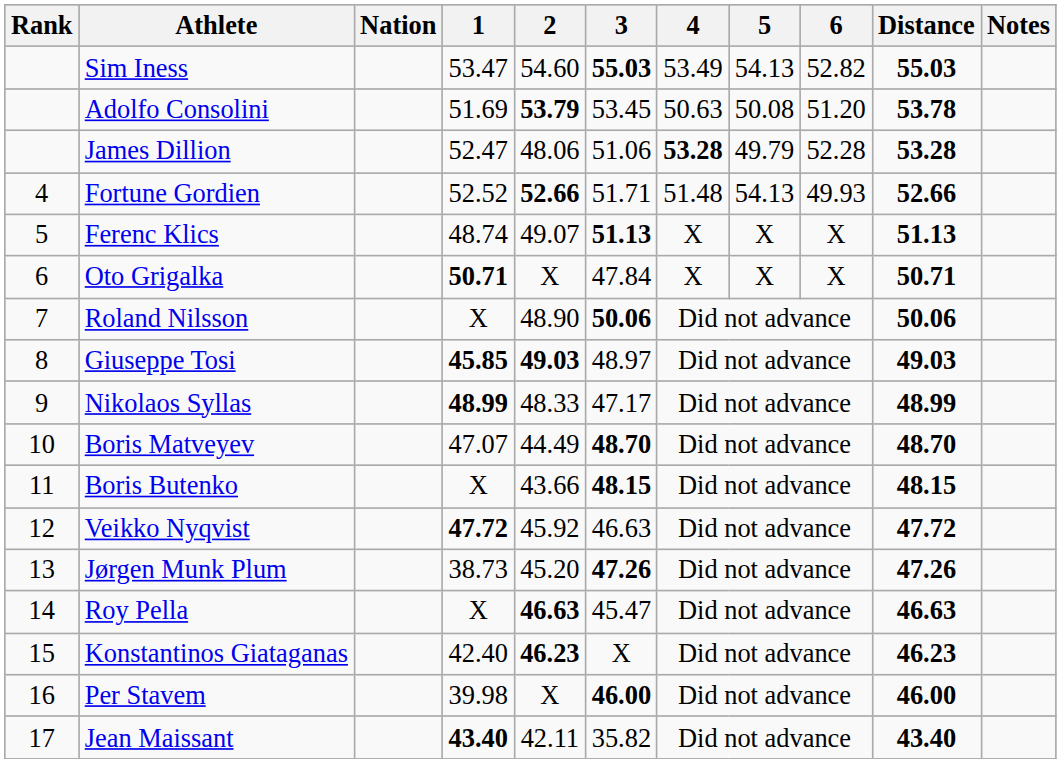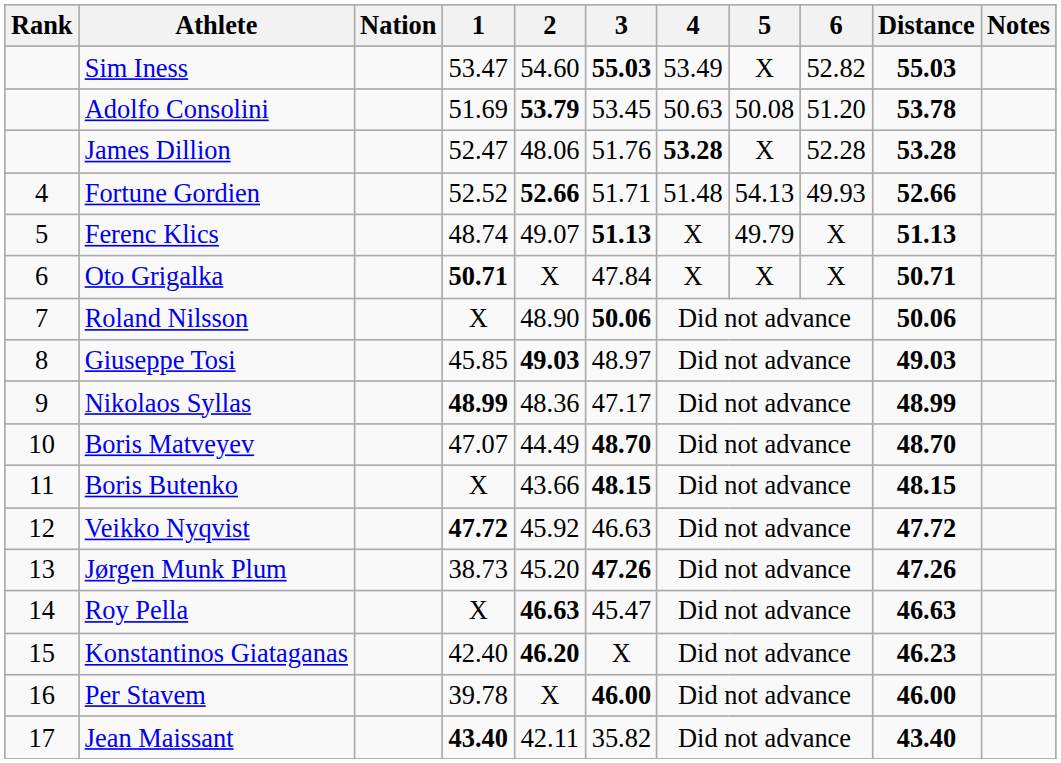 <table class="wikitable sortable" style="text-align:center">
 <tr>
 <th>Rank</th>
 <th>Athlete</th>
 <th>Nation</th>
 <th>1</th>
 <th>2</th>
 <th>3</th>
 <th>4</th>
 <th>5</th>
 <th>6</th>
 <th>Distance</th>
 <th>Notes</th>
 </tr>
 <tr>
 <td></td>
 <td align="left"><a href='#'>Sim Iness</a></td>
 <td align=left></td>
 <td>53.47 </td>
 <td>54.60 </td>
 <td><strong>55.03</strong> </td>
 <td>53.49</td>
-<td>54.13</td>
+<td data-sort-value=1.00>X</td>
 <td>52.82</td>
 <td><strong>55.03</strong></td>
 <td></td>
 </tr>
 <tr>
 <td></td>
 <td align="left"><a href='#'>Adolfo Consolini</a></td>
 <td align="left"></td>
 <td>51.69</td>
 <td><strong>53.79</strong></td>
 <td>53.45</td>
 <td>50.63</td>
 <td>50.08</td>
 <td>51.20</td>
 <td><strong>53.78</strong></td>
 <td></td>
 </tr>
 <tr>
 <td></td>
 <td align="left"><a href='#'>James Dillion</a></td>
 <td align=left></td>
 <td>52.47</td>
 <td>48.06</td>
-<td>51.06</td>
+<td>51.76</td>
 <td><strong>53.28</strong></td>
-<td>49.79</td>
+<td data-sort-value=1.00>X</td>
 <td>52.28</td>
 <td><strong>53.28</strong></td>
 <td></td>
 </tr>
 <tr>
 <td>4</td>
 <td align="left"><a href='#'>Fortune Gordien</a></td>
 <td align="left"></td>
 <td>52.52</td>
 <td><strong>52.66</strong></td>
 <td>51.71</td>
 <td>51.48</td>
 <td>54.13</td>
 <td>49.93</td>
 <td><strong>52.66</strong></td>
 <td></td>
 </tr>
 <tr>
 <td>5</td>
 <td align="left"><a href='#'>Ferenc Klics</a></td>
 <td align=left></td>
 <td>48.74</td>
 <td>49.07</td>
 <td><strong>51.13</strong></td>
 <td data-sort-value=1.00>X</td>
-<td data-sort-value=1.00>X</td>
+<td>49.79</td>
 <td data-sort-value=1.00>X</td>
 <td><strong>51.13</strong></td>
 <td></td>
 </tr>
 <tr>
 <td>6</td>
 <td align="left"><a href='#'>Oto Grigalka</a></td>
 <td align="left"></td>
 <td><strong>50.71</strong></td>
 <td data-sort-value=1.00>X</td>
 <td>47.84</td>
 <td data-sort-value=1.00>X</td>
 <td data-sort-value=1.00>X</td>
 <td data-sort-value=1.00>X</td>
 <td><strong>50.71</strong></td>
 <td></td>
 </tr>
 <tr>
 <td>7</td>
 <td align="left"><a href='#'>Roland Nilsson</a></td>
 <td align=left></td>
 <td data-sort-value=1.00>X</td>
 <td>48.90</td>
 <td><strong>50.06</strong></td>
 <td colspan=3 data-sort-value=0.00>Did not advance</td>
 <td><strong>50.06</strong></td>
 <td></td>
 </tr>
 <tr>
 <td>8</td>
 <td align="left"><a href='#'>Giuseppe Tosi</a></td>
 <td align=left></td>
-<td><strong>45.85</strong></td>
+<td>45.85</td>
 <td><strong>49.03</strong></td>
 <td>48.97</td>
 <td colspan=3 data-sort-value=0.00>Did not advance</td>
 <td><strong>49.03</strong></td>
 <td></td>
 </tr>
 <tr>
 <td>9</td>
 <td align="left"><a href='#'>Nikolaos Syllas</a></td>
 <td align=left></td>
 <td><strong>48.99</strong></td>
-<td>48.33</td>
+<td>48.36</td>
 <td>47.17</td>
 <td colspan=3 data-sort-value=0.00>Did not advance</td>
 <td><strong>48.99</strong></td>
 <td></td>
 </tr>
 <tr>
 <td>10</td>
 <td align="left"><a href='#'>Boris Matveyev</a></td>
 <td align=left></td>
 <td>47.07</td>
 <td>44.49</td>
 <td><strong>48.70</strong></td>
 <td colspan=3 data-sort-value=0.00>Did not advance</td>
 <td><strong>48.70</strong></td>
 <td></td>
 </tr>
 <tr>
 <td>11</td>
 <td align="left"><a href='#'>Boris Butenko</a></td>
 <td align=left></td>
 <td data-sort-value=1.00>X</td>
 <td>43.66</td>
 <td><strong>48.15</strong></td>
 <td colspan=3 data-sort-value=0.00>Did not advance</td>
 <td><strong>48.15</strong></td>
 <td></td>
 </tr>
 <tr>
 <td>12</td>
 <td align="left"><a href='#'>Veikko Nyqvist</a></td>
 <td align=left></td>
 <td><strong>47.72</strong></td>
 <td>45.92</td>
 <td>46.63</td>
 <td colspan=3 data-sort-value=0.00>Did not advance</td>
 <td><strong>47.72</strong></td>
 <td></td>
 </tr>
 <tr>
 <td>13</td>
 <td align="left"><a href='#'>Jørgen Munk Plum</a></td>
 <td align=left></td>
 <td>38.73</td>
 <td>45.20</td>
 <td><strong>47.26</strong></td>
 <td colspan=3 data-sort-value=0.00>Did not advance</td>
 <td><strong>47.26</strong></td>
 <td></td>
 </tr>
 <tr>
 <td>14</td>
 <td align="left"><a href='#'>Roy Pella</a></td>
 <td align=left></td>
 <td data-sort-value=1.00>X</td>
 <td><strong>46.63</strong></td>
 <td>45.47</td>
 <td colspan=3 data-sort-value=0.00>Did not advance</td>
 <td><strong>46.63</strong></td>
 <td></td>
 </tr>
 <tr>
 <td>15</td>
 <td align="left"><a href='#'>Konstantinos Giataganas</a></td>
 <td align=left></td>
 <td>42.40</td>
-<td><strong>46.23</strong></td>
+<td><strong>46.20</strong></td>
 <td data-sort-value=1.00>X</td>
 <td colspan=3 data-sort-value=0.00>Did not advance</td>
 <td><strong>46.23</strong></td>
 <td></td>
 </tr>
 <tr>
 <td>16</td>
 <td align="left"><a href='#'>Per Stavem</a></td>
 <td align=left></td>
-<td>39.98</td>
+<td>39.78</td>
 <td data-sort-value=1.00>X</td>
 <td><strong>46.00</strong></td>
 <td colspan=3 data-sort-value=0.00>Did not advance</td>
 <td><strong>46.00</strong></td>
 <td></td>
 </tr>
 <tr>
 <td>17</td>
 <td align="left"><a href='#'>Jean Maissant</a></td>
 <td align=left></td>
 <td><strong>43.40</strong></td>
 <td>42.11</td>
 <td>35.82</td>
 <td colspan=3 data-sort-value=0.00>Did not advance</td>
 <td><strong>43.40</strong></td>
 <td></td>
 </tr>
 </table>
